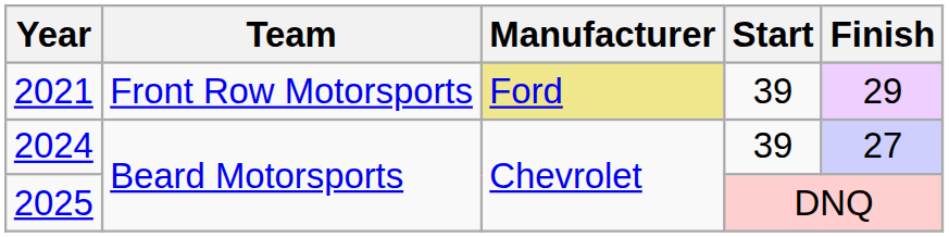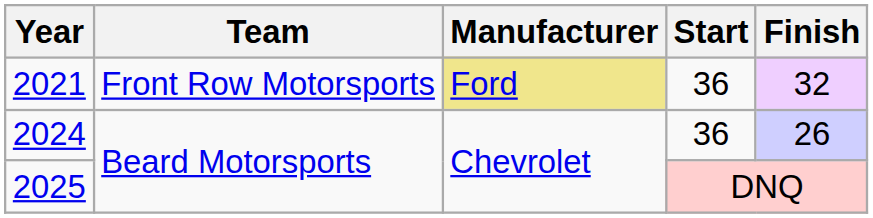 <table class="wikitable" style="font-size: 90%;">
 <tr>
 <th>Year</th>
 <th>Team</th>
 <th>Manufacturer</th>
 <th>Start</th>
 <th>Finish</th>
 </tr>
 <tr>
 <td><a href='#'>2021</a></td>
 <td><a href='#'>Front Row Motorsports</a></td>
 <td style="background: khaki;"><a href='#'>Ford</a></td>
-<td align=center>39</td>
-<td align=center style="background:#EFCFFF;">29</td>
+<td align=center>36</td>
+<td align=center style="background:#EFCFFF;">32</td>
 </tr>
 <tr>
 <td><a href='#'>2024</a></td>
 <td rowspan=2><a href='#'>Beard Motorsports</a></td>
 <td rowspan=2><a href='#'>Chevrolet</a></td>
-<td align=center>39</td>
-<td align=center style="background:#CFCFFF;">27</td>
+<td align=center>36</td>
+<td align=center style="background:#CFCFFF;">26</td>
 </tr>
 <tr>
 <td><a href='#'>2025</a></td>
 <td align=center colspan=2 style="background:#FFCFCF;">DNQ</td>
 </tr>
 </table>
